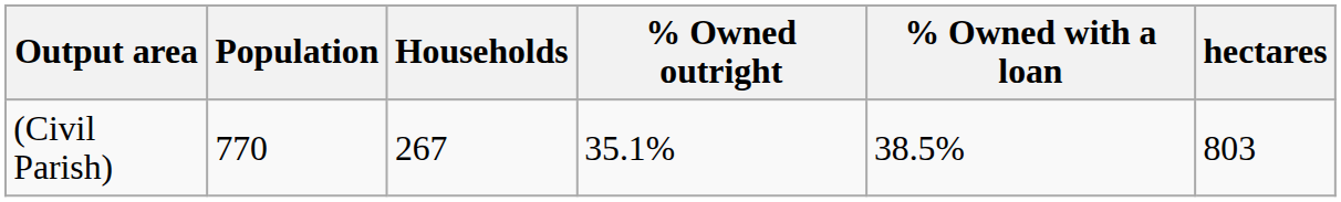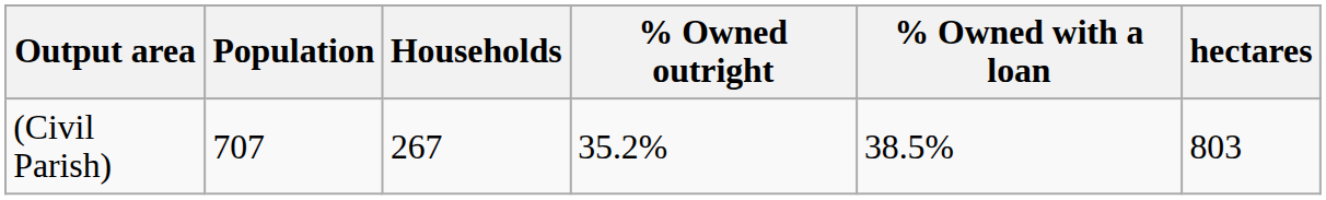 <table class="wikitable">
 <tr>
 </tr>
 <tr>
 <th>Output area</th>
 <th>Population</th>
 <th>Households</th>
 <th>% Owned outright</th>
 <th>% Owned with a loan</th>
 <th>hectares</th>
 </tr>
 <tr>
 <td>(Civil Parish)</td>
-<td>770</td>
+<td>707</td>
 <td>267</td>
-<td>35.1%</td>
+<td>35.2%</td>
 <td>38.5%</td>
 <td>803</td>
 </tr>
 </table>
